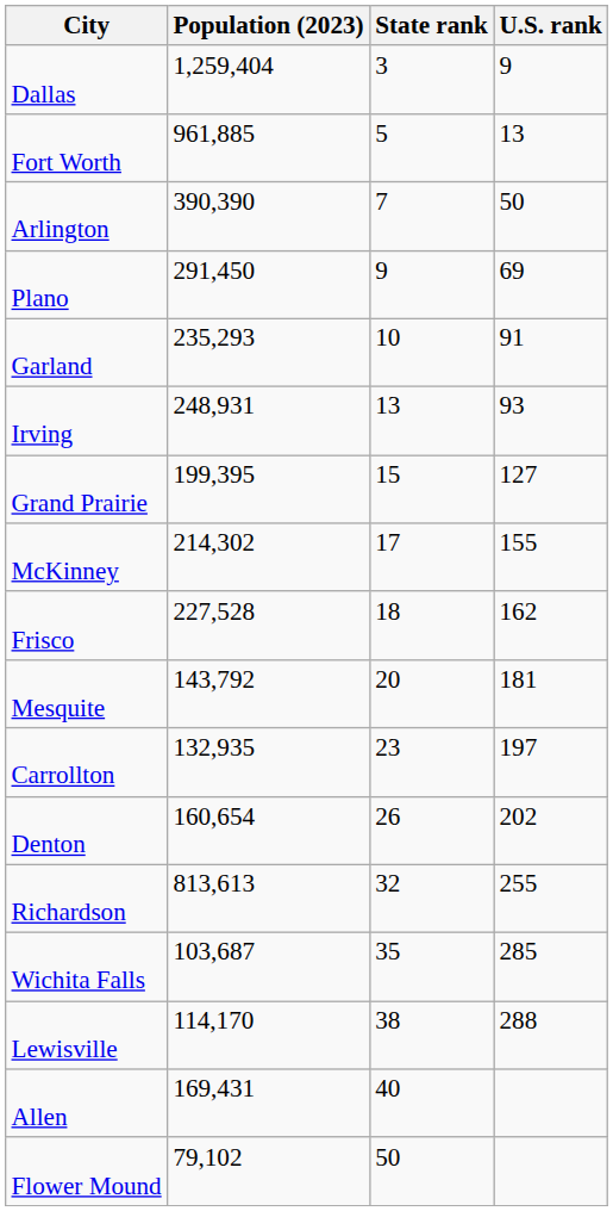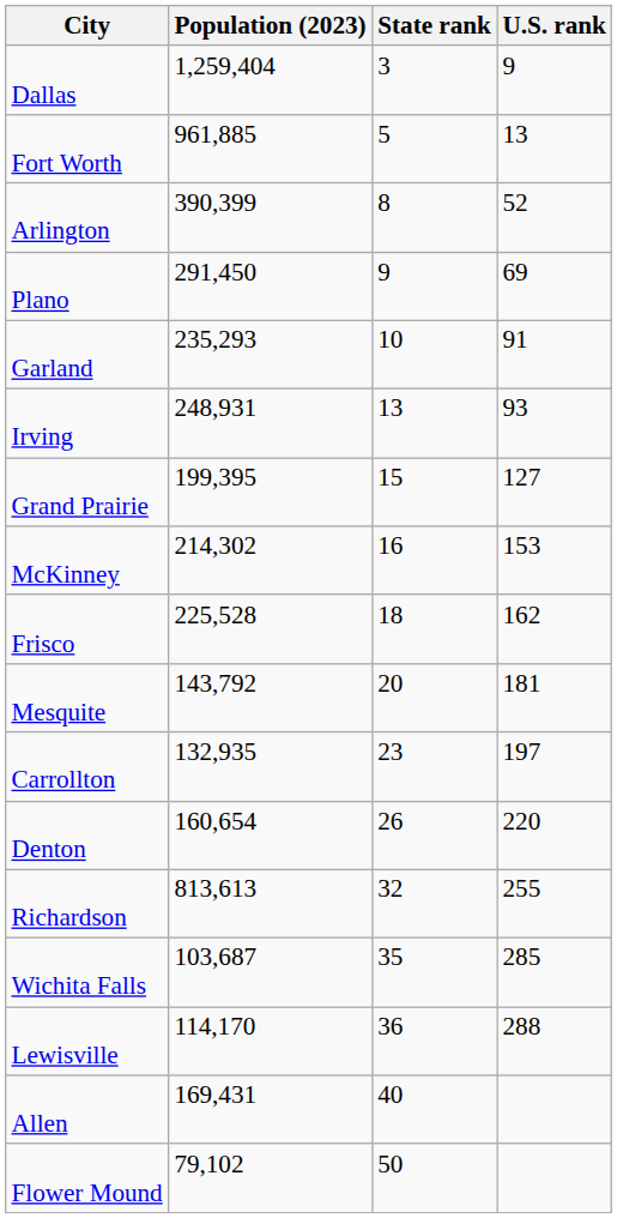 <table class="wikitable sortable" style="float:right border="2" cellpadding="4" cellspacing="0" style="margin: 1em 1em 1em 0; background: #f9f9f9; border: 1px #aaa solid; border-collapse: collapse">
 <tr>
 <th><strong>City</strong></th>
 <th><strong>Population (2023)</strong></th>
 <th><strong>State rank</strong></th>
 <th><strong>U.S. rank</strong></th>
 </tr>
 <tr style="vertical-align: top; text-align: left;">
 <td> <br> <a href='#'>Dallas</a></td>
 <td>1,259,404</td>
 <td>3</td>
 <td>9</td>
 </tr>
 <tr style="vertical-align: top; text-align: left;">
 <td> <br> <a href='#'>Fort Worth</a></td>
 <td>961,885</td>
 <td>5</td>
 <td>13</td>
 </tr>
 <tr style="vertical-align: top; text-align: left;">
 <td> <br> <a href='#'>Arlington</a></td>
-<td>390,390</td>
-<td>7</td>
-<td>50</td>
+<td>390,399</td>
+<td>8</td>
+<td>52</td>
 </tr>
 <tr style="vertical-align: top; text-align: left;">
 <td> <br> <a href='#'>Plano</a></td>
 <td>291,450</td>
 <td>9</td>
 <td>69</td>
 </tr>
 <tr style="vertical-align: top; text-align: left;">
 <td> <br> <a href='#'>Garland</a></td>
 <td>235,293</td>
 <td>10</td>
 <td>91</td>
 </tr>
 <tr style="vertical-align: top; text-align: left;">
 <td> <br> <a href='#'>Irving</a></td>
 <td>248,931</td>
 <td>13</td>
 <td>93</td>
 </tr>
 <tr style="vertical-align: top; text-align: left;">
 <td> <br> <a href='#'>Grand Prairie</a></td>
 <td>199,395</td>
 <td>15</td>
 <td>127</td>
 </tr>
 <tr style="vertical-align: top; text-align: left;">
 <td> <br> <a href='#'>McKinney</a></td>
 <td>214,302</td>
-<td>17</td>
-<td>155</td>
+<td>16</td>
+<td>153</td>
 </tr>
 <tr style="vertical-align: top; text-align: left;">
 <td> <br> <a href='#'>Frisco</a></td>
-<td>227,528</td>
+<td>225,528</td>
 <td>18</td>
 <td>162</td>
 </tr>
 <tr style="vertical-align: top; text-align: left;">
 <td><br> <a href='#'>Mesquite</a></td>
 <td>143,792</td>
 <td>20</td>
 <td>181</td>
 </tr>
 <tr style="vertical-align: top; text-align: left;">
 <td> <br> <a href='#'>Carrollton</a></td>
 <td>132,935</td>
 <td>23</td>
 <td>197</td>
 </tr>
 <tr style="vertical-align: top; text-align: left;">
 <td> <br> <a href='#'>Denton</a></td>
 <td>160,654</td>
 <td>26</td>
-<td>202</td>
+<td>220</td>
 </tr>
 <tr style="vertical-align: top; text-align: left;">
 <td> <br> <a href='#'>Richardson</a></td>
 <td>813,613</td>
 <td>32</td>
 <td>255</td>
 </tr>
 <tr style="vertical-align: top; text-align: left;">
 <td> <br> <a href='#'>Wichita Falls</a></td>
 <td>103,687</td>
 <td>35</td>
 <td>285</td>
 </tr>
 <tr style="vertical-align: top; text-align: left;">
 <td> <br> <a href='#'>Lewisville</a></td>
 <td>114,170</td>
-<td>38</td>
+<td>36</td>
 <td>288</td>
 </tr>
 <tr style="vertical-align: top; text-align: left;">
 <td> <br> <a href='#'>Allen</a></td>
 <td>169,431</td>
 <td>40</td>
 <td></td>
 </tr>
 <tr style="vertical-align: top; text-align: left;">
 <td> <br> <a href='#'>Flower Mound</a></td>
 <td>79,102</td>
 <td>50</td>
 <td></td>
 </tr>
 <tr>
 </tr>
 </table>
